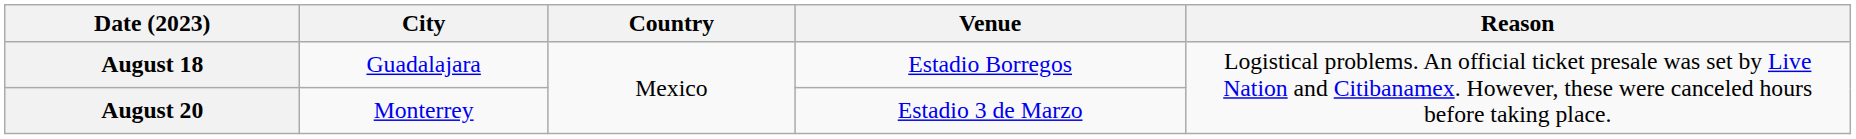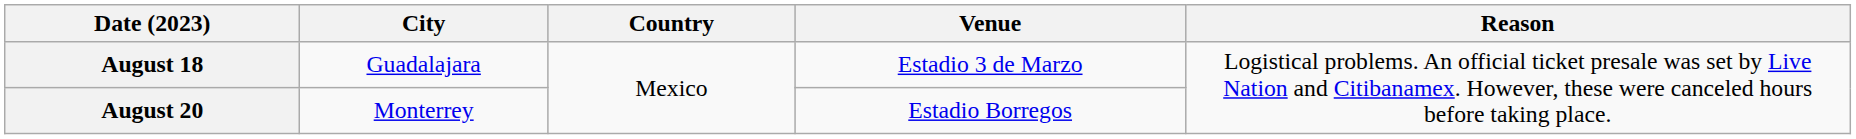 <table class="wikitable plainrowheaders" style="text-align:center;">
 <tr>
 <th scope="col" style="width:12em;">Date (2023)</th>
 <th scope="col" style="width:10em;">City</th>
 <th scope="col" style="width:10em;">Country</th>
 <th scope="col" style="width:16em;">Venue</th>
 <th scope="col">Reason</th>
 </tr>
 <tr>
 <th scope="row" style="text-align:center;">August 18</th>
 <td><a href='#'>Guadalajara</a></td>
 <td rowspan="2">Mexico</td>
-<td><a href='#'>Estadio Borregos</a></td>
+<td><a href='#'>Estadio 3 de Marzo</a></td>
 <td rowspan="2">Logistical problems. An official ticket presale was set by <a href='#'>Live Nation</a> and <a href='#'>Citibanamex</a>. However, these were canceled hours before taking place.</td>
 </tr>
 <tr>
 <th scope="row" style="text-align:center;">August 20</th>
 <td><a href='#'>Monterrey</a></td>
-<td><a href='#'>Estadio 3 de Marzo</a></td>
+<td><a href='#'>Estadio Borregos</a></td>
 </tr>
 </table>
